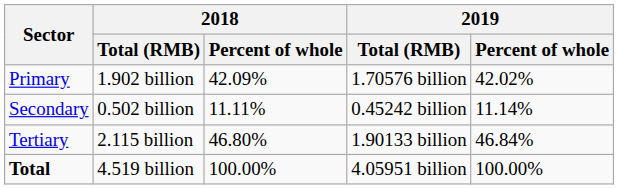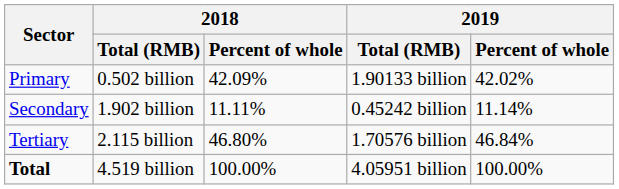 <table class="wikitable">
 <tr>
 <th rowspan="2">Sector</th>
 <th colspan="2">2018</th>
 <th colspan="2">2019</th>
 </tr>
 <tr>
 <th>Total (RMB)</th>
 <th>Percent of whole</th>
 <th>Total (RMB)</th>
 <th>Percent of whole</th>
 </tr>
 <tr>
 <td><a href='#'>Primary</a></td>
-<td>1.902 billion</td>
+<td>0.502 billion</td>
 <td>42.09%</td>
-<td>1.70576 billion</td>
+<td>1.90133 billion</td>
 <td>42.02%</td>
 </tr>
 <tr>
 <td><a href='#'>Secondary</a></td>
-<td>0.502 billion</td>
+<td>1.902 billion</td>
 <td>11.11%</td>
 <td>0.45242 billion</td>
 <td>11.14%</td>
 </tr>
 <tr>
 <td><a href='#'>Tertiary</a></td>
 <td>2.115 billion</td>
 <td>46.80%</td>
-<td>1.90133 billion</td>
+<td>1.70576 billion</td>
 <td>46.84%</td>
 </tr>
 <tr>
 <td><strong>Total</strong></td>
 <td>4.519 billion</td>
 <td>100.00%</td>
 <td>4.05951 billion</td>
 <td>100.00%</td>
 </tr>
 </table>
